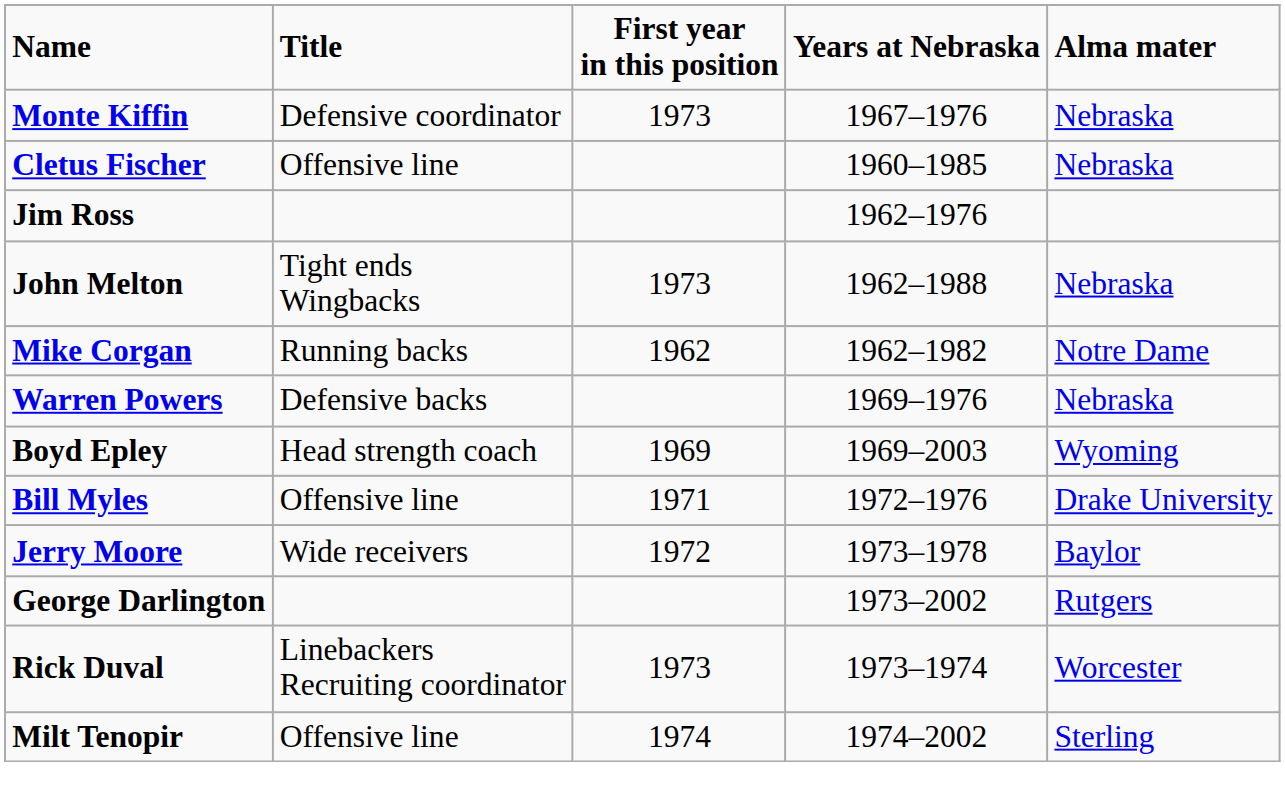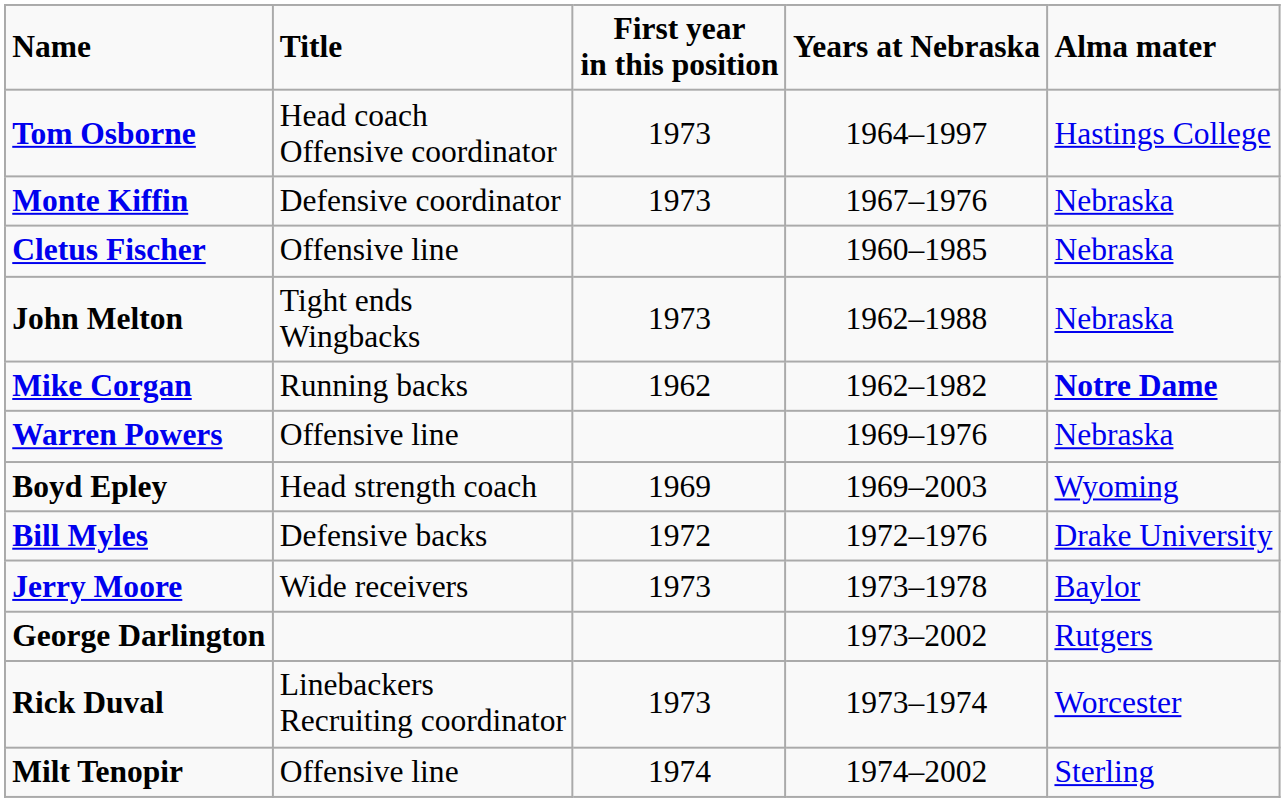 <table class="wikitable">
 <tr>
 <td align="left"><strong>Name</strong></td>
 <td align="left"><strong>Title</strong></td>
 <td align="center"><strong>First year<br>in this position</strong></td>
 <td align="center"><strong>Years at Nebraska</strong></td>
 <td align="left"><strong>Alma mater</strong></td>
+</tr>
+<tr>
+<td><strong><a href='#'>Tom Osborne</a></strong></td>
+<td>Head coach<br>Offensive coordinator</td>
+<td align="center">1973</td>
+<td align="center">1964–1997</td>
+<td><a href='#'>Hastings College</a></td>
 </tr>
 <tr>
 <td><strong><a href='#'>Monte Kiffin</a></strong></td>
 <td>Defensive coordinator</td>
 <td align="center">1973</td>
 <td align="center">1967–1976</td>
 <td><a href='#'>Nebraska</a></td>
 </tr>
 <tr>
 <td><strong><a href='#'>Cletus Fischer</a></strong></td>
 <td>Offensive line</td>
 <td align="center"></td>
 <td align="center">1960–1985</td>
 <td><a href='#'>Nebraska</a></td>
 </tr>
 <tr>
-<td><strong>Jim Ross</strong></td>
-<td></td>
-<td align="center"></td>
-<td align="center">1962–1976</td>
-<td></td>
-</tr>
-<tr>
 <td><strong>John Melton</strong></td>
 <td>Tight ends<br>Wingbacks</td>
 <td align="center">1973</td>
 <td align="center">1962–1988</td>
 <td><a href='#'>Nebraska</a></td>
 </tr>
 <tr>
 <td><strong><a href='#'>Mike Corgan</a></strong></td>
 <td>Running backs</td>
 <td align="center">1962</td>
 <td align="center">1962–1982</td>
-<td><a href='#'>Notre Dame</a></td>
+<td><strong><a href='#'>Notre Dame</a></strong></td>
 </tr>
 <tr>
 <td><strong><a href='#'>Warren Powers</a></strong></td>
-<td>Defensive backs</td>
+<td>Offensive line</td>
 <td align="center"></td>
 <td align="center">1969–1976</td>
 <td><a href='#'>Nebraska</a></td>
 </tr>
 <tr>
 <td><strong>Boyd Epley</strong></td>
 <td>Head strength coach</td>
 <td align="center">1969</td>
 <td align="center">1969–2003</td>
 <td><a href='#'>Wyoming</a></td>
 </tr>
 <tr>
 <td><strong><a href='#'>Bill Myles</a></strong></td>
-<td>Offensive line</td>
-<td align="center">1971</td>
+<td>Defensive backs</td>
+<td align="center">1972</td>
 <td align="center">1972–1976</td>
 <td><a href='#'>Drake University</a></td>
 </tr>
 <tr>
 <td><strong><a href='#'>Jerry Moore</a></strong></td>
 <td>Wide receivers</td>
-<td align="center">1972</td>
+<td align="center">1973</td>
 <td align="center">1973–1978</td>
 <td><a href='#'>Baylor</a></td>
 </tr>
 <tr>
 <td><strong>George Darlington</strong></td>
 <td></td>
 <td align="center"></td>
 <td align="center">1973–2002</td>
 <td><a href='#'>Rutgers</a></td>
 </tr>
 <tr>
 <td><strong>Rick Duval</strong></td>
 <td>Linebackers<br>Recruiting coordinator</td>
 <td align="center">1973</td>
 <td align="center">1973–1974</td>
 <td><a href='#'>Worcester</a></td>
 </tr>
 <tr>
 <td><strong>Milt Tenopir</strong></td>
 <td>Offensive line</td>
 <td align="center">1974</td>
 <td align="center">1974–2002</td>
 <td><a href='#'>Sterling</a></td>
 </tr>
 </table>
